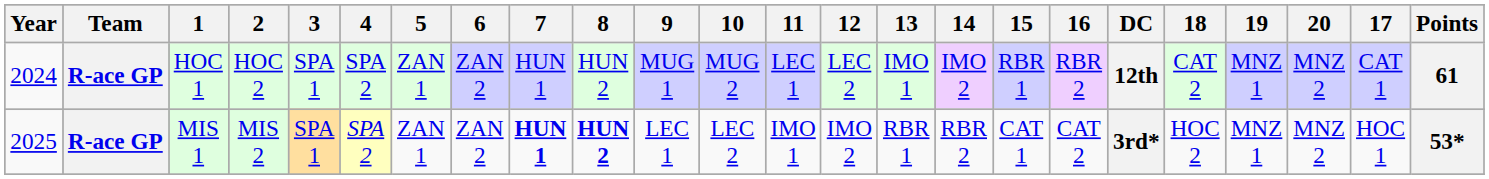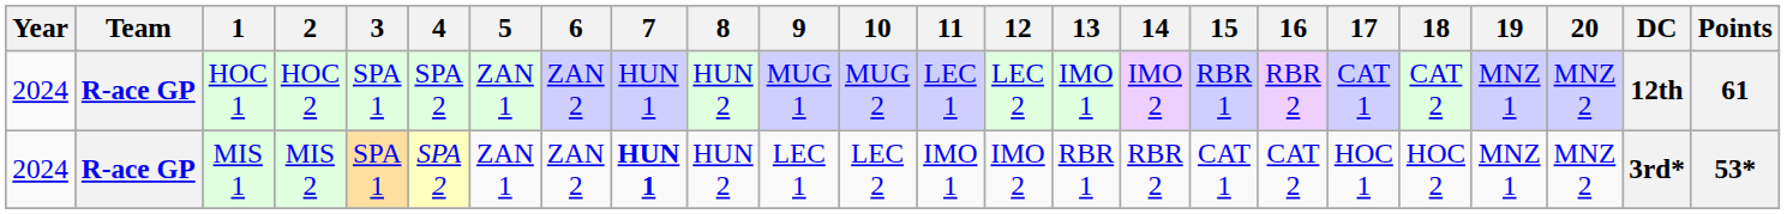 <table class="wikitable" style="text-align:center; font-size:85%">
 <tr>
 <th>Year</th>
 <th>Team</th>
 <th>1</th>
 <th>2</th>
 <th>3</th>
 <th>4</th>
 <th>5</th>
 <th>6</th>
 <th>7</th>
 <th>8</th>
 <th>9</th>
 <th>10</th>
 <th>11</th>
 <th>12</th>
 <th>13</th>
 <th>14</th>
 <th>15</th>
 <th>16</th>
-<th>DC</th>
+<th>17</th>
 <th>18</th>
 <th>19</th>
 <th>20</th>
-<th>17</th>
+<th>DC</th>
 <th>Points</th>
 </tr>
 <tr>
 <td><a href='#'>2024</a></td>
 <th nowrap><a href='#'>R-ace GP</a></th>
 <td style="background:#DFFFDF;"><a href='#'>HOC<br>1</a><br></td>
 <td style="background:#DFFFDF;"><a href='#'>HOC<br>2</a><br></td>
 <td style="background:#DFFFDF;"><a href='#'>SPA<br>1</a><br></td>
 <td style="background:#DFFFDF;"><a href='#'>SPA<br>2</a><br></td>
 <td style="background:#DFFFDF;"><a href='#'>ZAN<br>1</a><br></td>
 <td style="background:#CFCFFF;"><a href='#'>ZAN<br>2</a><br></td>
 <td style="background:#CFCFFF;"><a href='#'>HUN<br>1</a><br></td>
 <td style="background:#DFFFDF;"><a href='#'>HUN<br>2</a><br></td>
 <td style="background:#CFCFFF;"><a href='#'>MUG<br>1</a><br></td>
 <td style="background:#CFCFFF;"><a href='#'>MUG<br>2</a><br></td>
 <td style="background:#CFCFFF;"><a href='#'>LEC<br>1</a><br></td>
 <td style="background:#DFFFDF;"><a href='#'>LEC<br>2</a><br></td>
 <td style="background:#DFFFDF;"><a href='#'>IMO<br>1</a><br></td>
 <td style="background:#EFCFFF;"><a href='#'>IMO<br>2</a><br></td>
 <td style="background:#CFCFFF;"><a href='#'>RBR<br>1</a><br></td>
 <td style="background:#EFCFFF;"><a href='#'>RBR<br>2</a><br></td>
-<th>12th</th>
+<td style="background:#CFCFFF;"><a href='#'>CAT<br>1</a><br></td>
 <td style="background:#DFFFDF;"><a href='#'>CAT<br>2</a><br></td>
 <td style="background:#CFCFFF;"><a href='#'>MNZ<br>1</a><br></td>
 <td style="background:#CFCFFF;"><a href='#'>MNZ<br>2</a><br></td>
-<td style="background:#CFCFFF;"><a href='#'>CAT<br>1</a><br></td>
+<th>12th</th>
 <th>61</th>
 </tr>
 <tr>
-<td><a href='#'>2025</a></td>
+<td><a href='#'>2024</a></td>
 <th nowrap><a href='#'>R-ace GP</a></th>
 <td style="background:#DFFFDF;"><a href='#'>MIS<br>1</a><br></td>
 <td style="background:#DFFFDF;"><a href='#'>MIS<br>2</a><br></td>
 <td style="background:#FFDF9F;"><a href='#'>SPA<br>1</a><br></td>
 <td style="background:#FFFFBF;"><em><a href='#'>SPA<br>2</a></em><br></td>
 <td style="background:#;"><a href='#'>ZAN<br>1</a></td>
 <td style="background:#;"><a href='#'>ZAN<br>2</a></td>
 <td style="background:#;"><strong><a href='#'>HUN<br>1</a></strong></td>
-<td style="background:#;"><strong><a href='#'>HUN<br>2</a></strong></td>
+<td style="background:#;"><a href='#'>HUN<br>2</a></td>
 <td style="background:#;"><a href='#'>LEC<br>1</a></td>
 <td style="background:#;"><a href='#'>LEC<br>2</a></td>
 <td style="background:#;"><a href='#'>IMO<br>1</a></td>
 <td style="background:#;"><a href='#'>IMO<br>2</a></td>
 <td style="background:#;"><a href='#'>RBR<br>1</a></td>
 <td style="background:#;"><a href='#'>RBR<br>2</a></td>
 <td style="background:#;"><a href='#'>CAT<br>1</a></td>
 <td style="background:#;"><a href='#'>CAT<br>2</a></td>
-<th>3rd*</th>
+<td style="background:#;"><a href='#'>HOC<br>1</a></td>
 <td style="background:#;"><a href='#'>HOC<br>2</a></td>
 <td style="background:#;"><a href='#'>MNZ<br>1</a></td>
 <td style="background:#;"><a href='#'>MNZ<br>2</a></td>
-<td style="background:#;"><a href='#'>HOC<br>1</a></td>
+<th>3rd*</th>
 <th>53*</th>
 </tr>
 </table>
